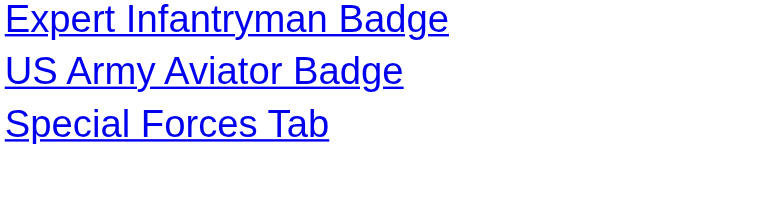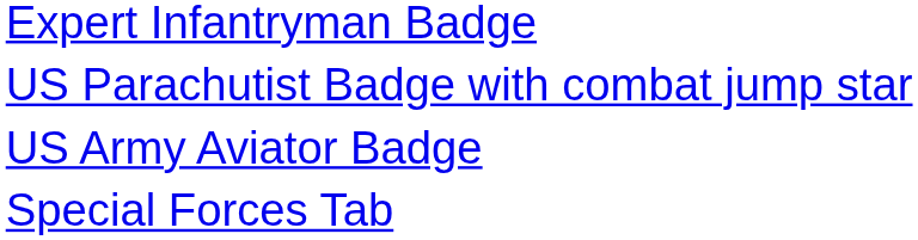 <table>
 <tr>
 <td align=center></td>
 <td><a href='#'>Expert Infantryman Badge</a></td>
+</tr>
+<tr>
+<td align=center></td>
+<td><a href='#'>US Parachutist Badge with combat jump star</a></td>
 </tr>
 <tr>
 <td align=center></td>
 <td><a href='#'>US Army Aviator Badge</a></td>
 </tr>
 <tr>
 <td align=center></td>
 <td><a href='#'>Special Forces Tab</a></td>
 </tr>
 </table>
